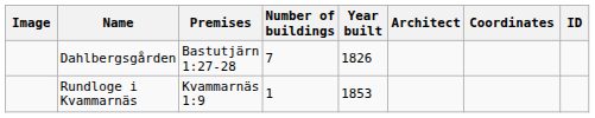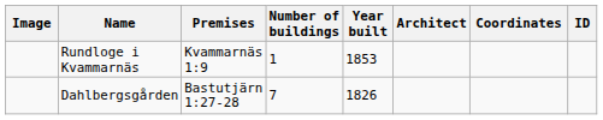 <table class="wikitable" width="95%">
 <tr>
 <th width="150">Image</th>
 <th>Name</th>
 <th>Premises</th>
 <th width="75">Number of<br>buildings</th>
 <th width="120">Year built</th>
 <th>Architect</th>
 <th width="170">Coordinates</th>
 <th width="120">ID</th>
 </tr>
 <tr>
 <td></td>
+<td>Rundloge i Kvammarnäs</td>
+<td>Kvammarnäs 1:9</td>
+<td>1</td>
+<td>1853</td>
+<td></td>
+<td></td>
+<td></td>
+</tr>
+<tr>
+<td></td>
 <td>Dahlbergsgården</td>
 <td>Bastutjärn 1:27-28</td>
 <td>7</td>
 <td>1826</td>
 <td></td>
 <td></td>
 <td></td>
 </tr>
-<tr>
-<td></td>
-<td>Rundloge i Kvammarnäs</td>
-<td>Kvammarnäs 1:9</td>
-<td>1</td>
-<td>1853</td>
-<td></td>
-<td></td>
-<td></td>
-</tr>
 </table>
